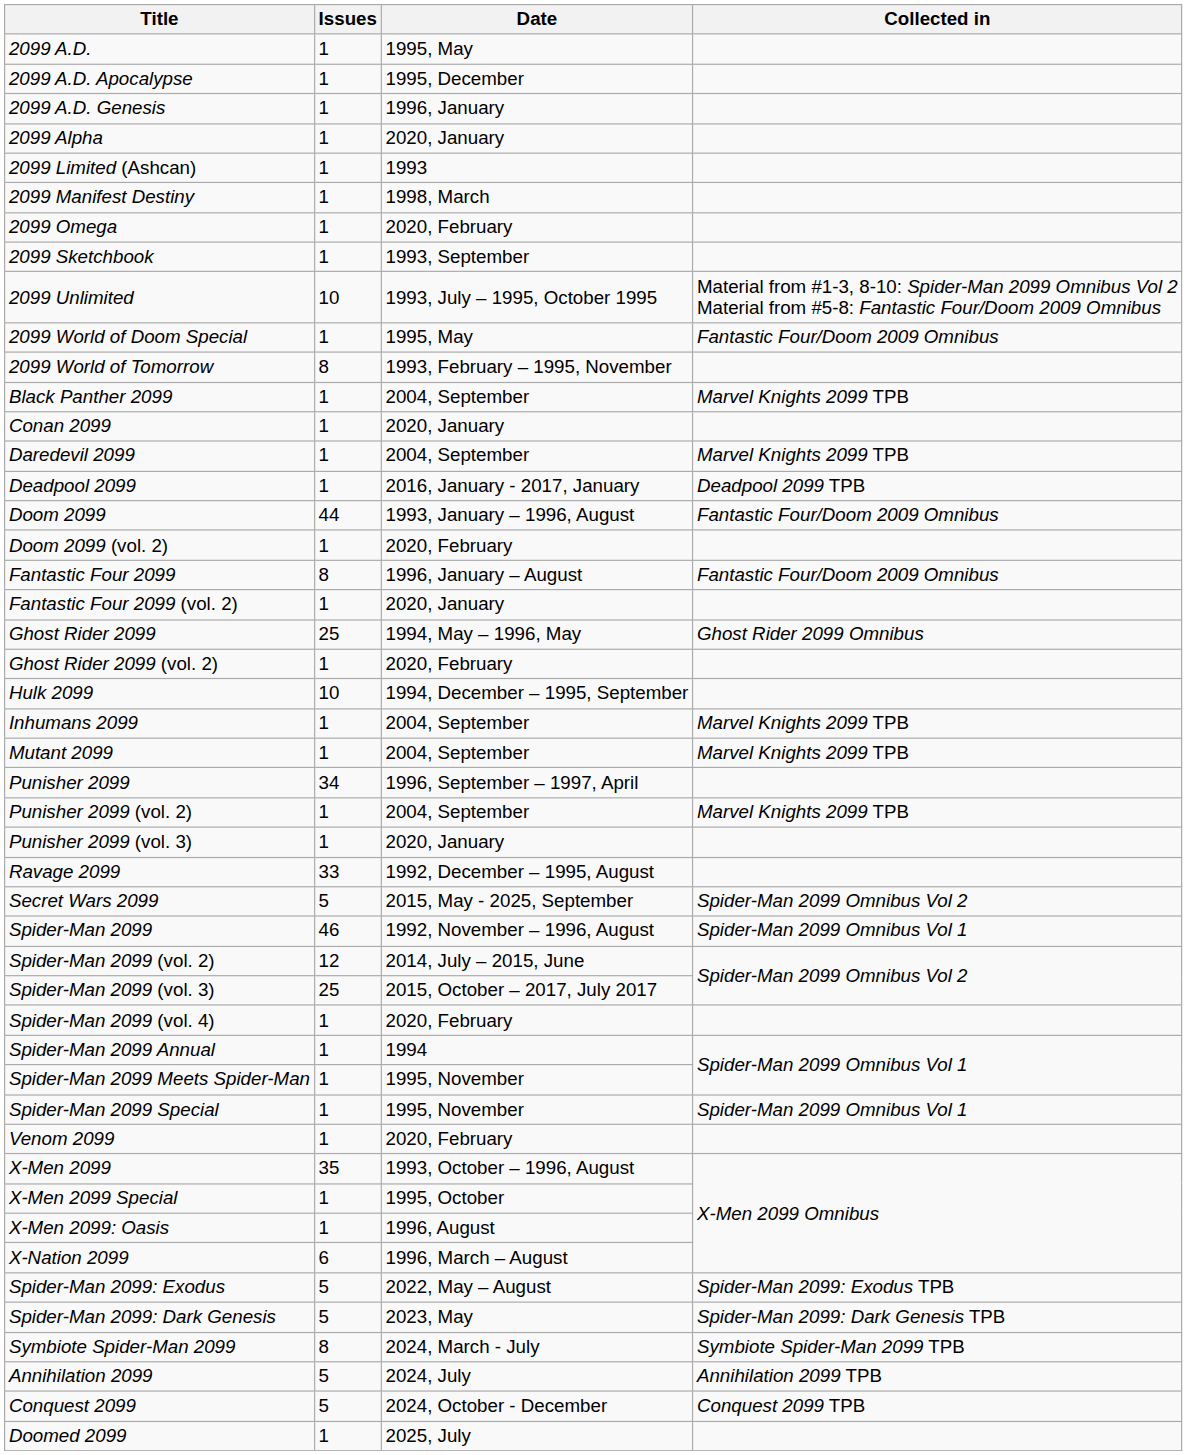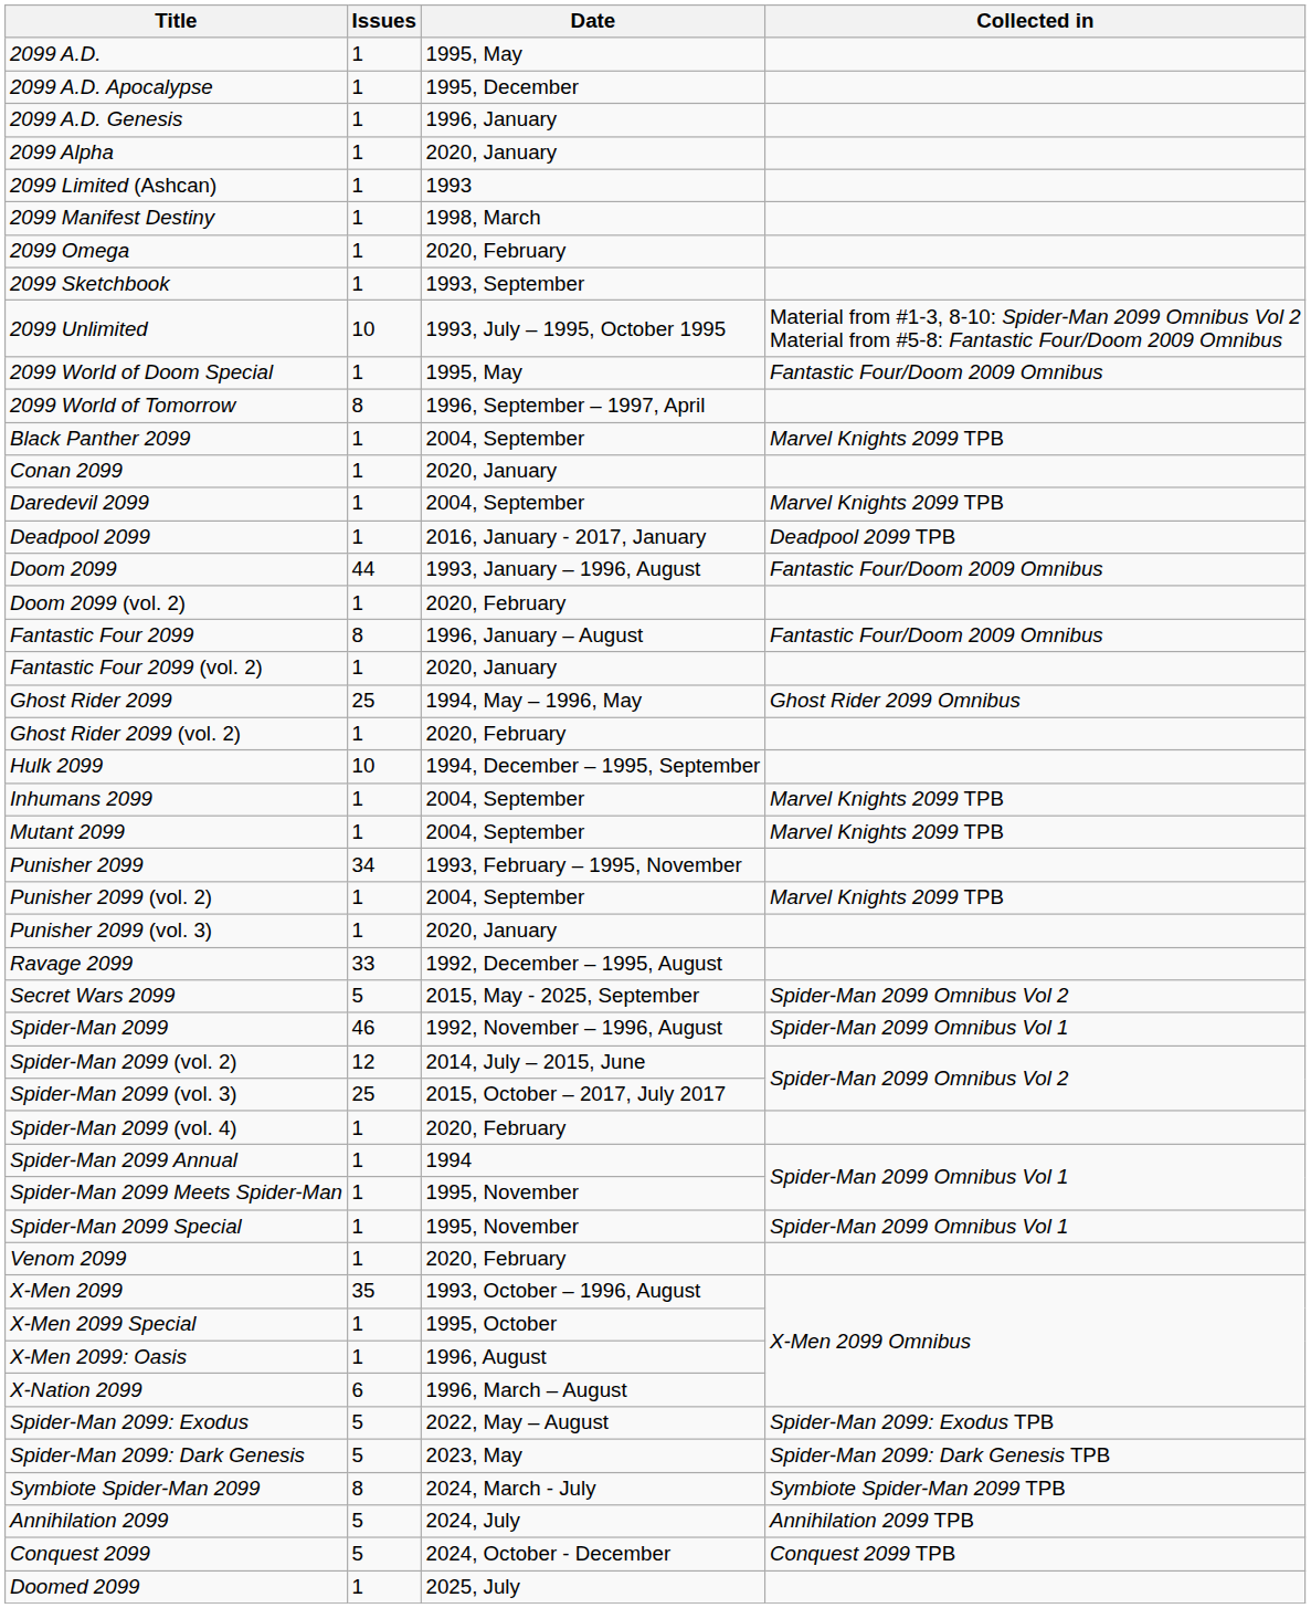 <table class="wikitable sortable">
 <tr>
 <th scope="col">Title</th>
 <th scope="col">Issues</th>
 <th scope="col">Date</th>
 <th>Collected in</th>
 </tr>
 <tr>
 <td><em>2099 A.D.</em></td>
 <td>1</td>
 <td>1995, May</td>
 <td></td>
 </tr>
 <tr>
 <td><em>2099 A.D. Apocalypse</em></td>
 <td>1</td>
 <td>1995, December</td>
 <td></td>
 </tr>
 <tr>
 <td><em>2099 A.D. Genesis</em></td>
 <td>1</td>
 <td>1996, January</td>
 <td></td>
 </tr>
 <tr>
 <td><em>2099 Alpha</em></td>
 <td>1</td>
 <td>2020, January</td>
 <td></td>
 </tr>
 <tr>
 <td><em>2099 Limited</em> (Ashcan)</td>
 <td>1</td>
 <td>1993</td>
 <td></td>
 </tr>
 <tr>
 <td><em>2099 Manifest Destiny</em></td>
 <td>1</td>
 <td>1998, March</td>
 <td></td>
 </tr>
 <tr>
 <td><em>2099 Omega</em></td>
 <td>1</td>
 <td>2020, February</td>
 <td></td>
 </tr>
 <tr>
 <td><em>2099 Sketchbook</em></td>
 <td>1</td>
 <td>1993, September</td>
 <td></td>
 </tr>
 <tr>
 <td><em>2099 Unlimited</em></td>
 <td>10</td>
 <td>1993, July – 1995, October 1995</td>
 <td>Material from #1-3, 8-10: <em>Spider-Man 2099 Omnibus Vol 2</em><br>Material from #5-8: <em>Fantastic Four/Doom 2009 Omnibus</em></td>
 </tr>
 <tr>
 <td><em>2099 World of Doom Special</em></td>
 <td>1</td>
 <td>1995, May</td>
 <td><em>Fantastic Four/Doom 2009 Omnibus</em></td>
 </tr>
 <tr>
 <td><em>2099 World of Tomorrow</em></td>
 <td>8</td>
-<td>1993, February – 1995, November</td>
+<td>1996, September – 1997, April</td>
 <td></td>
 </tr>
 <tr>
 <td><em>Black Panther 2099</em></td>
 <td>1</td>
 <td>2004, September</td>
 <td><em>Marvel Knights 2099</em> TPB</td>
 </tr>
 <tr>
 <td><em>Conan 2099</em></td>
 <td>1</td>
 <td>2020, January</td>
 <td></td>
 </tr>
 <tr>
 <td><em>Daredevil 2099</em></td>
 <td>1</td>
 <td>2004, September</td>
 <td><em>Marvel Knights 2099</em> TPB</td>
 </tr>
 <tr>
 <td><em>Deadpool 2099</em></td>
 <td>1</td>
 <td>2016, January - 2017, January</td>
 <td><em>Deadpool 2099</em> TPB</td>
 </tr>
 <tr>
 <td><em>Doom 2099</em></td>
 <td>44</td>
 <td>1993, January – 1996, August</td>
 <td><em>Fantastic Four/Doom 2009 Omnibus</em></td>
 </tr>
 <tr>
 <td><em>Doom 2099</em> (vol. 2)</td>
 <td>1</td>
 <td>2020, February</td>
 <td></td>
 </tr>
 <tr>
 <td><em>Fantastic Four 2099</em></td>
 <td>8</td>
 <td>1996, January – August</td>
 <td><em>Fantastic Four/Doom 2009 Omnibus</em></td>
 </tr>
 <tr>
 <td><em>Fantastic Four 2099</em> (vol. 2)</td>
 <td>1</td>
 <td>2020, January</td>
 <td></td>
 </tr>
 <tr>
 <td><em>Ghost Rider 2099</em></td>
 <td>25</td>
 <td>1994, May – 1996, May</td>
 <td><em>Ghost Rider 2099 Omnibus</em></td>
 </tr>
 <tr>
 <td><em>Ghost Rider 2099</em> (vol. 2)</td>
 <td>1</td>
 <td>2020, February</td>
 <td></td>
 </tr>
 <tr>
 <td><em>Hulk 2099</em></td>
 <td>10</td>
 <td>1994, December – 1995, September</td>
 <td></td>
 </tr>
 <tr>
 <td><em>Inhumans 2099</em></td>
 <td>1</td>
 <td>2004, September</td>
 <td><em>Marvel Knights 2099</em> TPB</td>
 </tr>
 <tr>
 <td><em>Mutant 2099</em></td>
 <td>1</td>
 <td>2004, September</td>
 <td><em>Marvel Knights 2099</em> TPB</td>
 </tr>
 <tr>
 <td><em>Punisher 2099</em></td>
 <td>34</td>
-<td>1996, September – 1997, April</td>
+<td>1993, February – 1995, November</td>
 <td></td>
 </tr>
 <tr>
 <td><em>Punisher 2099</em> (vol. 2)</td>
 <td>1</td>
 <td>2004, September</td>
 <td><em>Marvel Knights 2099</em> TPB</td>
 </tr>
 <tr>
 <td><em>Punisher 2099</em> (vol. 3)</td>
 <td>1</td>
 <td>2020, January</td>
 <td></td>
 </tr>
 <tr>
 <td><em>Ravage 2099</em></td>
 <td>33</td>
 <td>1992, December – 1995, August</td>
 <td></td>
 </tr>
 <tr>
 <td><em>Secret Wars 2099</em></td>
 <td>5</td>
 <td>2015, May - 2025, September</td>
 <td><em>Spider-Man 2099 Omnibus Vol 2</em></td>
 </tr>
 <tr>
 <td><em>Spider-Man 2099</em></td>
 <td>46</td>
 <td>1992, November – 1996, August</td>
 <td><em>Spider-Man 2099 Omnibus Vol 1</em></td>
 </tr>
 <tr>
 <td><em>Spider-Man 2099</em> (vol. 2)</td>
 <td>12</td>
 <td>2014, July – 2015, June</td>
 <td rowspan="2"><em>Spider-Man 2099 Omnibus Vol 2</em></td>
 </tr>
 <tr>
 <td><em>Spider-Man 2099</em> (vol. 3)</td>
 <td>25</td>
 <td>2015, October – 2017, July 2017</td>
 </tr>
 <tr>
 <td><em>Spider-Man 2099</em> (vol. 4)</td>
 <td>1</td>
 <td>2020, February</td>
 <td></td>
 </tr>
 <tr>
 <td><em>Spider-Man 2099 Annual</em></td>
 <td>1</td>
 <td>1994</td>
 <td rowspan="2"><em>Spider-Man 2099 Omnibus Vol 1</em></td>
 </tr>
 <tr>
 <td><em>Spider-Man 2099 Meets Spider-Man</em></td>
 <td>1</td>
 <td>1995, November</td>
 </tr>
 <tr>
 <td><em>Spider-Man 2099 Special</em></td>
 <td>1</td>
 <td>1995, November</td>
 <td><em>Spider-Man 2099 Omnibus Vol 1</em></td>
 </tr>
 <tr>
 <td><em>Venom 2099</em></td>
 <td>1</td>
 <td>2020, February</td>
 <td></td>
 </tr>
 <tr>
 <td><em>X-Men 2099</em></td>
 <td>35</td>
 <td>1993, October – 1996, August</td>
 <td rowspan="4"><em>X-Men 2099 Omnibus</em></td>
 </tr>
 <tr>
 <td><em>X-Men 2099 Special</em></td>
 <td>1</td>
 <td>1995, October</td>
 </tr>
 <tr>
 <td><em>X-Men 2099: Oasis</em></td>
 <td>1</td>
 <td>1996, August</td>
 </tr>
 <tr>
 <td><em>X-Nation 2099</em></td>
 <td>6</td>
 <td>1996, March – August</td>
 </tr>
 <tr>
 <td><em>Spider-Man 2099: Exodus</em></td>
 <td>5</td>
 <td>2022, May – August</td>
 <td><em>Spider-Man 2099: Exodus</em> TPB</td>
 </tr>
 <tr>
 <td><em>Spider-Man 2099: Dark Genesis</em></td>
 <td>5</td>
 <td>2023, May</td>
 <td><em>Spider-Man 2099: Dark Genesis</em> TPB</td>
 </tr>
 <tr>
 <td><em>Symbiote Spider-Man 2099</em></td>
 <td>8</td>
 <td>2024, March - July</td>
 <td><em>Symbiote Spider-Man 2099</em> TPB</td>
 </tr>
 <tr>
 <td><em>Annihilation 2099</em></td>
 <td>5</td>
 <td>2024, July</td>
 <td><em>Annihilation 2099</em> TPB</td>
 </tr>
 <tr>
 <td><em>Conquest 2099</em></td>
 <td>5</td>
 <td>2024, October - December</td>
 <td><em>Conquest 2099</em> TPB</td>
 </tr>
 <tr>
 <td><em>Doomed 2099</em></td>
 <td>1</td>
 <td>2025, July</td>
 </tr>
 </table>
